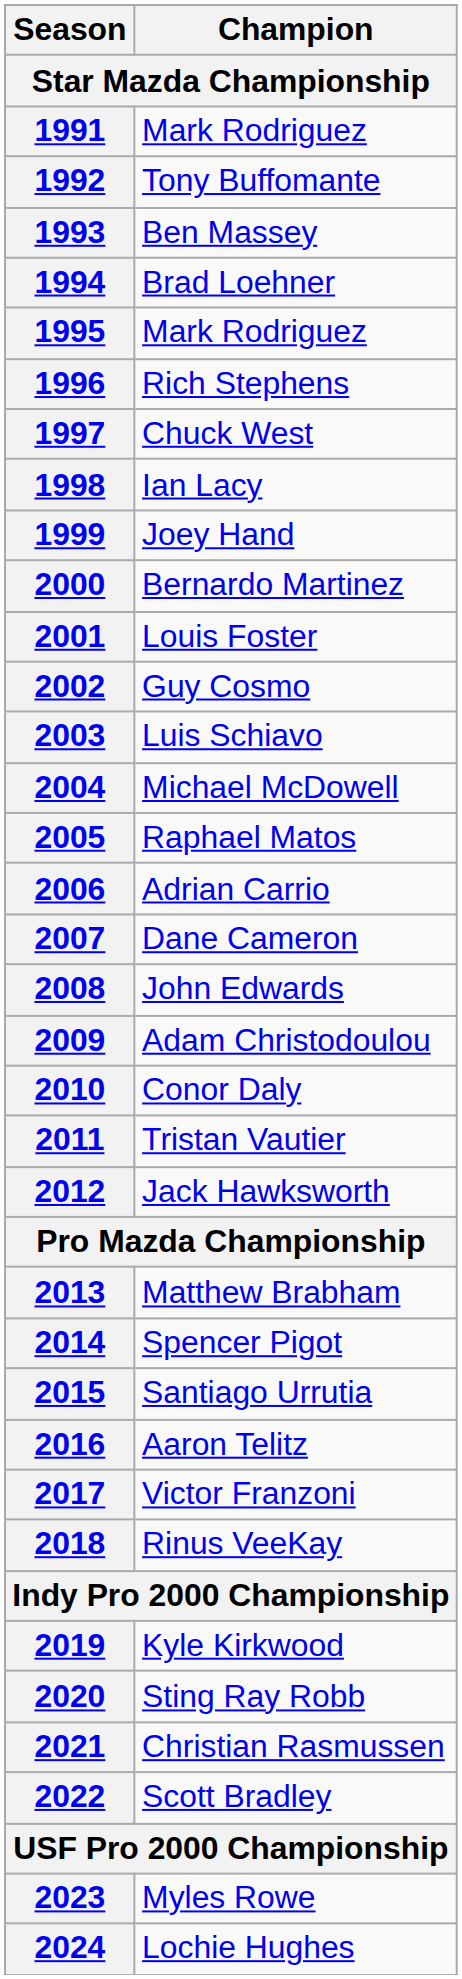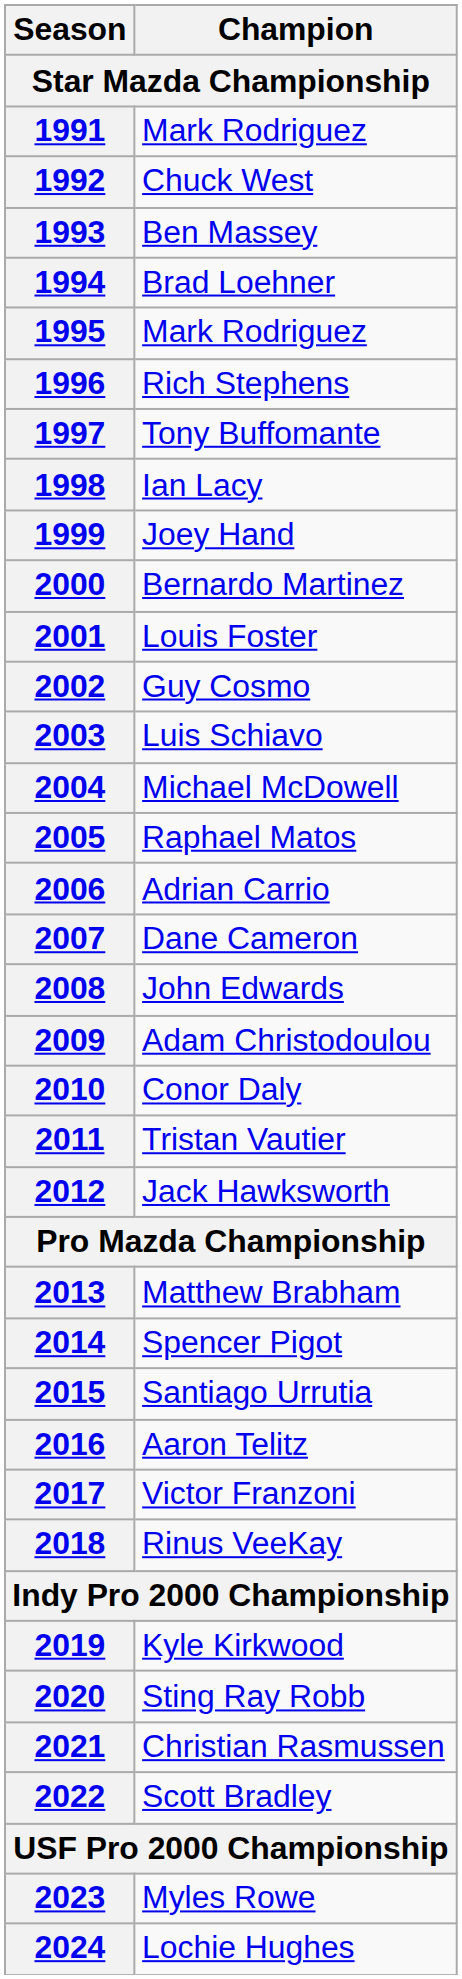 <table class="wikitable">
 <tr>
 <th>Season</th>
 <th>Champion</th>
 </tr>
 <tr>
 <th colspan=2 align="center">Star Mazda Championship</th>
 </tr>
 <tr>
 <th><a href='#'>1991</a></th>
 <td> <a href='#'>Mark Rodriguez</a></td>
 </tr>
 <tr>
 <th><a href='#'>1992</a></th>
-<td> <a href='#'>Tony Buffomante</a></td>
+<td> <a href='#'>Chuck West</a></td>
 </tr>
 <tr>
 <th><a href='#'>1993</a></th>
 <td> <a href='#'>Ben Massey</a></td>
 </tr>
 <tr>
 <th><a href='#'>1994</a></th>
 <td> <a href='#'>Brad Loehner</a></td>
 </tr>
 <tr>
 <th><a href='#'>1995</a></th>
 <td> <a href='#'>Mark Rodriguez</a></td>
 </tr>
 <tr>
 <th><a href='#'>1996</a></th>
 <td> <a href='#'>Rich Stephens</a></td>
 </tr>
 <tr>
 <th><a href='#'>1997</a></th>
-<td> <a href='#'>Chuck West</a></td>
+<td> <a href='#'>Tony Buffomante</a></td>
 </tr>
 <tr>
 <th><a href='#'>1998</a></th>
 <td> <a href='#'>Ian Lacy</a></td>
 </tr>
 <tr>
 <th><a href='#'>1999</a></th>
 <td> <a href='#'>Joey Hand</a></td>
 </tr>
 <tr>
 <th><a href='#'>2000</a></th>
 <td> <a href='#'>Bernardo Martinez</a></td>
 </tr>
 <tr>
 <th><a href='#'>2001</a></th>
 <td> <a href='#'>Louis Foster</a></td>
 </tr>
 <tr>
 <th><a href='#'>2002</a></th>
 <td> <a href='#'>Guy Cosmo</a></td>
 </tr>
 <tr>
 <th><a href='#'>2003</a></th>
 <td> <a href='#'>Luis Schiavo</a></td>
 </tr>
 <tr>
 <th><a href='#'>2004</a></th>
 <td> <a href='#'>Michael McDowell</a></td>
 </tr>
 <tr>
 <th><a href='#'>2005</a></th>
 <td> <a href='#'>Raphael Matos</a></td>
 </tr>
 <tr>
 <th><a href='#'>2006</a></th>
 <td> <a href='#'>Adrian Carrio</a></td>
 </tr>
 <tr>
 <th><a href='#'>2007</a></th>
 <td> <a href='#'>Dane Cameron</a></td>
 </tr>
 <tr>
 <th><a href='#'>2008</a></th>
 <td> <a href='#'>John Edwards</a></td>
 </tr>
 <tr>
 <th><a href='#'>2009</a></th>
 <td> <a href='#'>Adam Christodoulou</a></td>
 </tr>
 <tr>
 <th><a href='#'>2010</a></th>
 <td> <a href='#'>Conor Daly</a></td>
 </tr>
 <tr>
 <th><a href='#'>2011</a></th>
 <td> <a href='#'>Tristan Vautier</a></td>
 </tr>
 <tr>
 <th><a href='#'>2012</a></th>
 <td> <a href='#'>Jack Hawksworth</a></td>
 </tr>
 <tr>
 <th colspan=2 align="center">Pro Mazda Championship</th>
 </tr>
 <tr>
 <th><a href='#'>2013</a></th>
 <td> <a href='#'>Matthew Brabham</a></td>
 </tr>
 <tr>
 <th><a href='#'>2014</a></th>
 <td> <a href='#'>Spencer Pigot</a></td>
 </tr>
 <tr>
 <th><a href='#'>2015</a></th>
 <td> <a href='#'>Santiago Urrutia</a></td>
 </tr>
 <tr>
 <th><a href='#'>2016</a></th>
 <td> <a href='#'>Aaron Telitz</a></td>
 </tr>
 <tr>
 <th><a href='#'>2017</a></th>
 <td> <a href='#'>Victor Franzoni</a></td>
 </tr>
 <tr>
 <th><a href='#'>2018</a></th>
 <td> <a href='#'>Rinus VeeKay</a></td>
 </tr>
 <tr>
 <th colspan=2 align="center">Indy Pro 2000 Championship</th>
 </tr>
 <tr>
 <th><a href='#'>2019</a></th>
 <td> <a href='#'>Kyle Kirkwood</a></td>
 </tr>
 <tr>
 <th><a href='#'>2020</a></th>
 <td> <a href='#'>Sting Ray Robb</a></td>
 </tr>
 <tr>
 <th><a href='#'>2021</a></th>
 <td> <a href='#'>Christian Rasmussen</a></td>
 </tr>
 <tr>
 <th><a href='#'>2022</a></th>
 <td> <a href='#'>Scott Bradley</a></td>
 </tr>
 <tr>
 <th colspan=2 align="center">USF Pro 2000 Championship</th>
 </tr>
 <tr>
 <th><a href='#'>2023</a></th>
 <td> <a href='#'>Myles Rowe</a></td>
 </tr>
 <tr>
 <th><a href='#'>2024</a></th>
 <td> <a href='#'>Lochie Hughes</a></td>
 </tr>
 </table>
